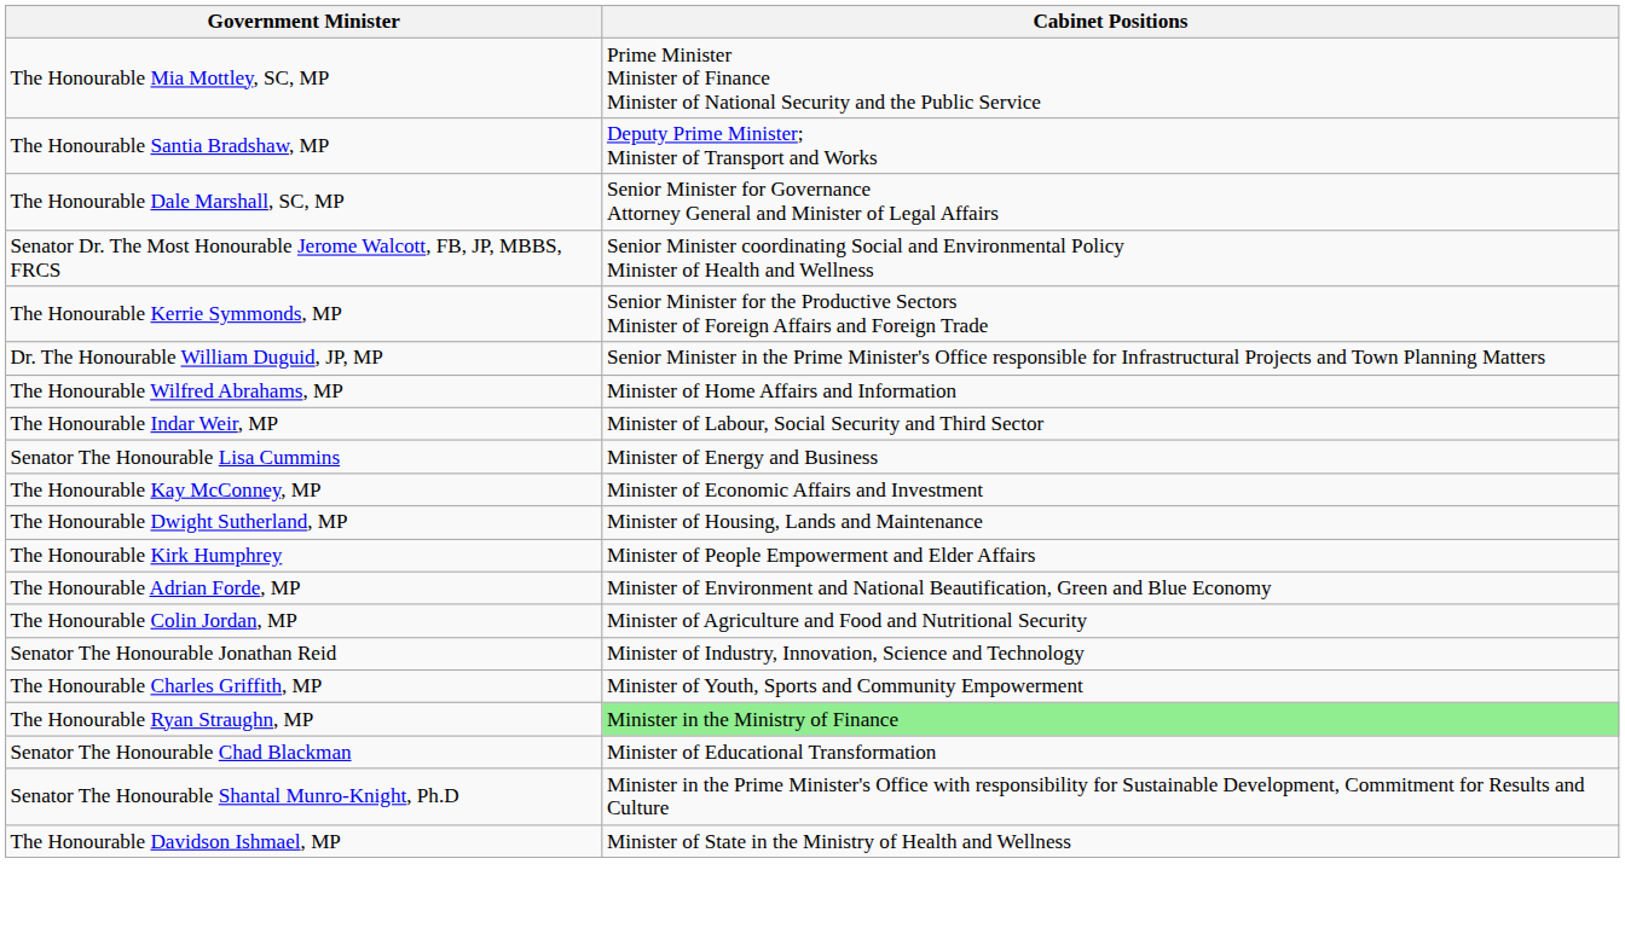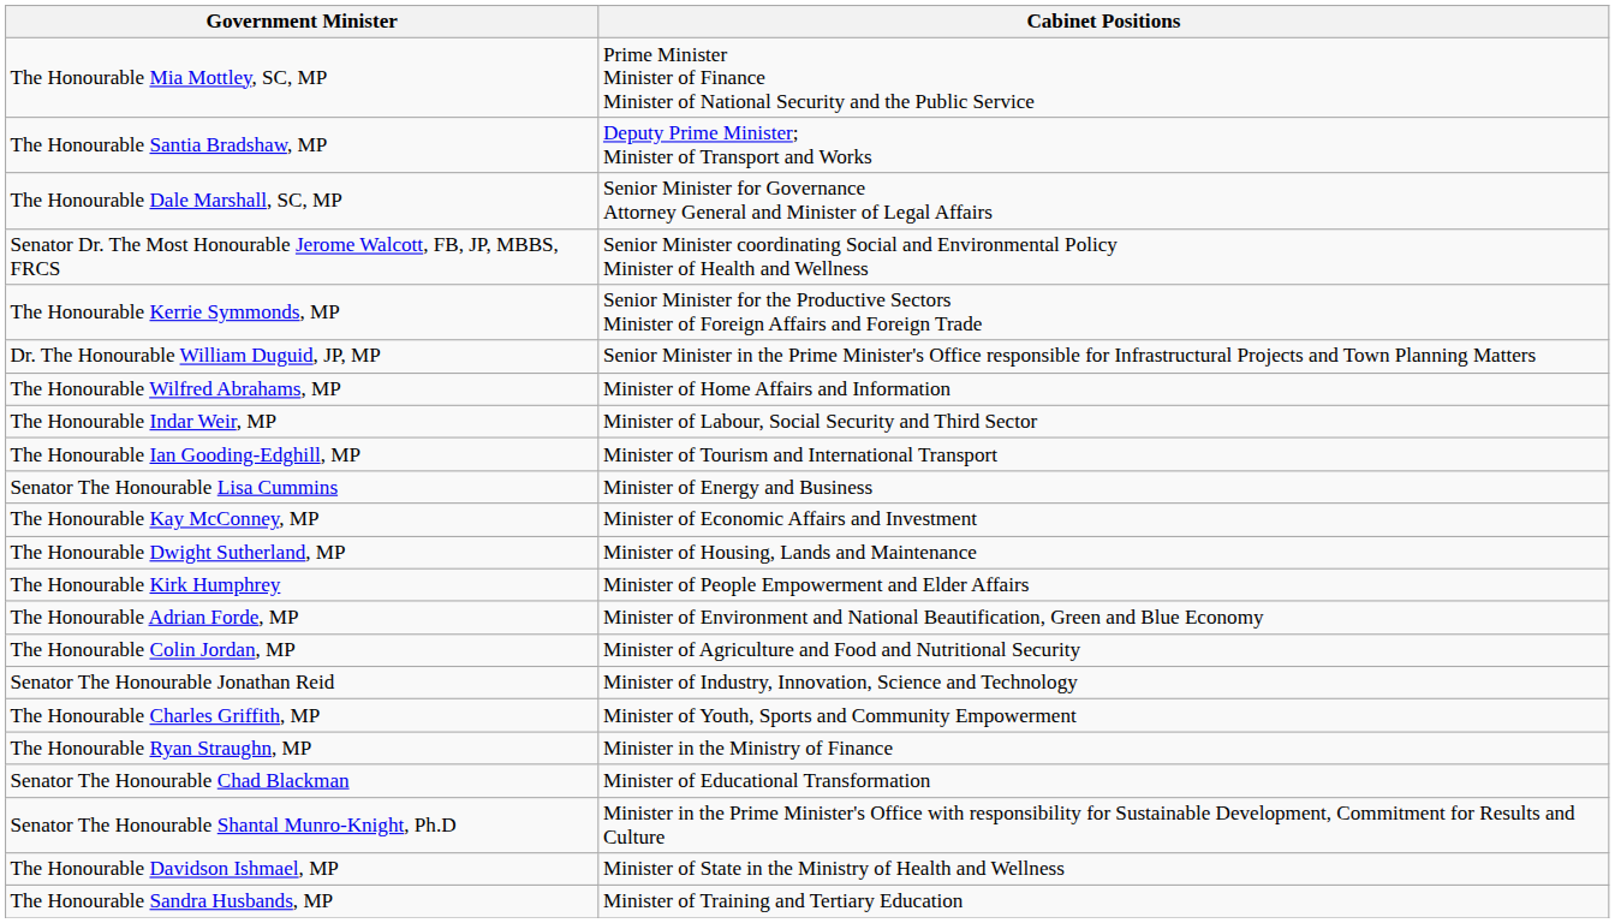 <table class="wikitable">
 <tr>
 <th>Government Minister</th>
 <th>Cabinet Positions</th>
 </tr>
 <tr>
 <td>The Honourable <a href='#'>Mia Mottley</a>, SC, MP</td>
 <td>Prime Minister<br>Minister of Finance<br>Minister of National Security and the Public Service</td>
 </tr>
 <tr>
 <td>The Honourable <a href='#'>Santia Bradshaw</a>, MP</td>
 <td><a href='#'>Deputy Prime Minister</a>;<br>Minister of Transport and Works</td>
 </tr>
 <tr>
 <td>The Honourable <a href='#'>Dale Marshall</a>, SC, MP</td>
 <td>Senior Minister for Governance<br>Attorney General and Minister of Legal Affairs</td>
 </tr>
 <tr>
 <td>Senator Dr. The Most Honourable <a href='#'>Jerome Walcott</a>, FB, JP, MBBS, FRCS</td>
 <td>Senior Minister coordinating Social and Environmental Policy<br>Minister of Health and Wellness</td>
 </tr>
 <tr>
 <td>The Honourable <a href='#'>Kerrie Symmonds</a>, MP</td>
 <td>Senior Minister for the Productive Sectors<br>Minister of Foreign Affairs and Foreign Trade</td>
 </tr>
 <tr>
 <td>Dr. The Honourable <a href='#'>William Duguid</a>, JP, MP</td>
 <td>Senior Minister in the Prime Minister's Office responsible for Infrastructural Projects and Town Planning Matters</td>
 </tr>
 <tr>
 <td>The Honourable <a href='#'>Wilfred Abrahams</a>, MP</td>
 <td>Minister of Home Affairs and Information</td>
 </tr>
 <tr>
 <td>The Honourable <a href='#'>Indar Weir</a>, MP</td>
 <td>Minister of Labour, Social Security and Third Sector</td>
 </tr>
 <tr>
+<td>The Honourable <a href='#'>Ian Gooding-Edghill</a>, MP</td>
+<td>Minister of Tourism and International Transport</td>
+</tr>
+<tr>
 <td>Senator The Honourable <a href='#'>Lisa Cummins</a></td>
 <td>Minister of Energy and Business</td>
 </tr>
 <tr>
 <td>The Honourable <a href='#'>Kay McConney</a>, MP</td>
 <td>Minister of Economic Affairs and Investment</td>
 </tr>
 <tr>
 <td>The Honourable <a href='#'>Dwight Sutherland</a>, MP</td>
 <td>Minister of Housing, Lands and Maintenance</td>
 </tr>
 <tr>
 <td>The Honourable <a href='#'>Kirk Humphrey</a></td>
 <td>Minister of People Empowerment and Elder Affairs</td>
 </tr>
 <tr>
 <td>The Honourable <a href='#'>Adrian Forde</a>, MP</td>
 <td>Minister of Environment and National Beautification, Green and Blue Economy</td>
 </tr>
 <tr>
 <td>The Honourable <a href='#'>Colin Jordan</a>, MP</td>
 <td>Minister of Agriculture and Food and Nutritional Security</td>
 </tr>
 <tr>
 <td>Senator The Honourable Jonathan Reid</td>
 <td>Minister of Industry, Innovation, Science and Technology</td>
 </tr>
 <tr>
 <td>The Honourable <a href='#'>Charles Griffith</a>, MP</td>
 <td>Minister of Youth, Sports and Community Empowerment</td>
 </tr>
 <tr>
 <td>The Honourable <a href='#'>Ryan Straughn</a>, MP</td>
-<td style="background: lightgreen;">Minister in the Ministry of Finance</td>
+<td>Minister in the Ministry of Finance</td>
 </tr>
 <tr>
 <td>Senator The Honourable <a href='#'>Chad Blackman</a></td>
 <td>Minister of Educational Transformation</td>
 </tr>
 <tr>
 <td>Senator The Honourable <a href='#'>Shantal Munro-Knight</a>, Ph.D</td>
 <td>Minister in the Prime Minister's Office with responsibility for Sustainable Development, Commitment for Results and Culture</td>
 </tr>
 <tr>
 <td>The Honourable <a href='#'>Davidson Ishmael</a>, MP</td>
 <td>Minister of State in the Ministry of Health and Wellness</td>
 </tr>
 <tr>
+<td>The Honourable <a href='#'>Sandra Husbands</a>, MP</td>
+<td>Minister of Training and Tertiary Education</td>
+</tr>
+<tr>
 </tr>
 </table>
